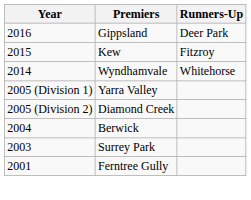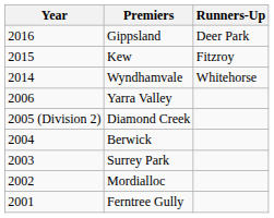 <table class="wikitable">
 <tr>
 <th>Year</th>
 <th>Premiers</th>
 <th>Runners-Up</th>
 </tr>
 <tr>
 <td>2016</td>
 <td>Gippsland</td>
 <td>Deer Park</td>
 </tr>
 <tr>
 <td>2015</td>
 <td>Kew</td>
 <td>Fitzroy</td>
 </tr>
 <tr>
 <td>2014</td>
 <td>Wyndhamvale</td>
 <td>Whitehorse</td>
 </tr>
 <tr>
-<td>2005 (Division 1)</td>
+<td>2006</td>
 <td>Yarra Valley</td>
 <td></td>
 </tr>
 <tr>
 <td>2005 (Division 2)</td>
 <td>Diamond Creek</td>
 <td></td>
 </tr>
 <tr>
 <td>2004</td>
 <td>Berwick</td>
 <td></td>
 </tr>
 <tr>
 <td>2003</td>
 <td>Surrey Park</td>
 <td></td>
 </tr>
 <tr>
+<td>2002</td>
+<td>Mordialloc</td>
+<td></td>
+</tr>
+<tr>
 <td>2001</td>
 <td>Ferntree Gully</td>
 <td></td>
 </tr>
 </table>
